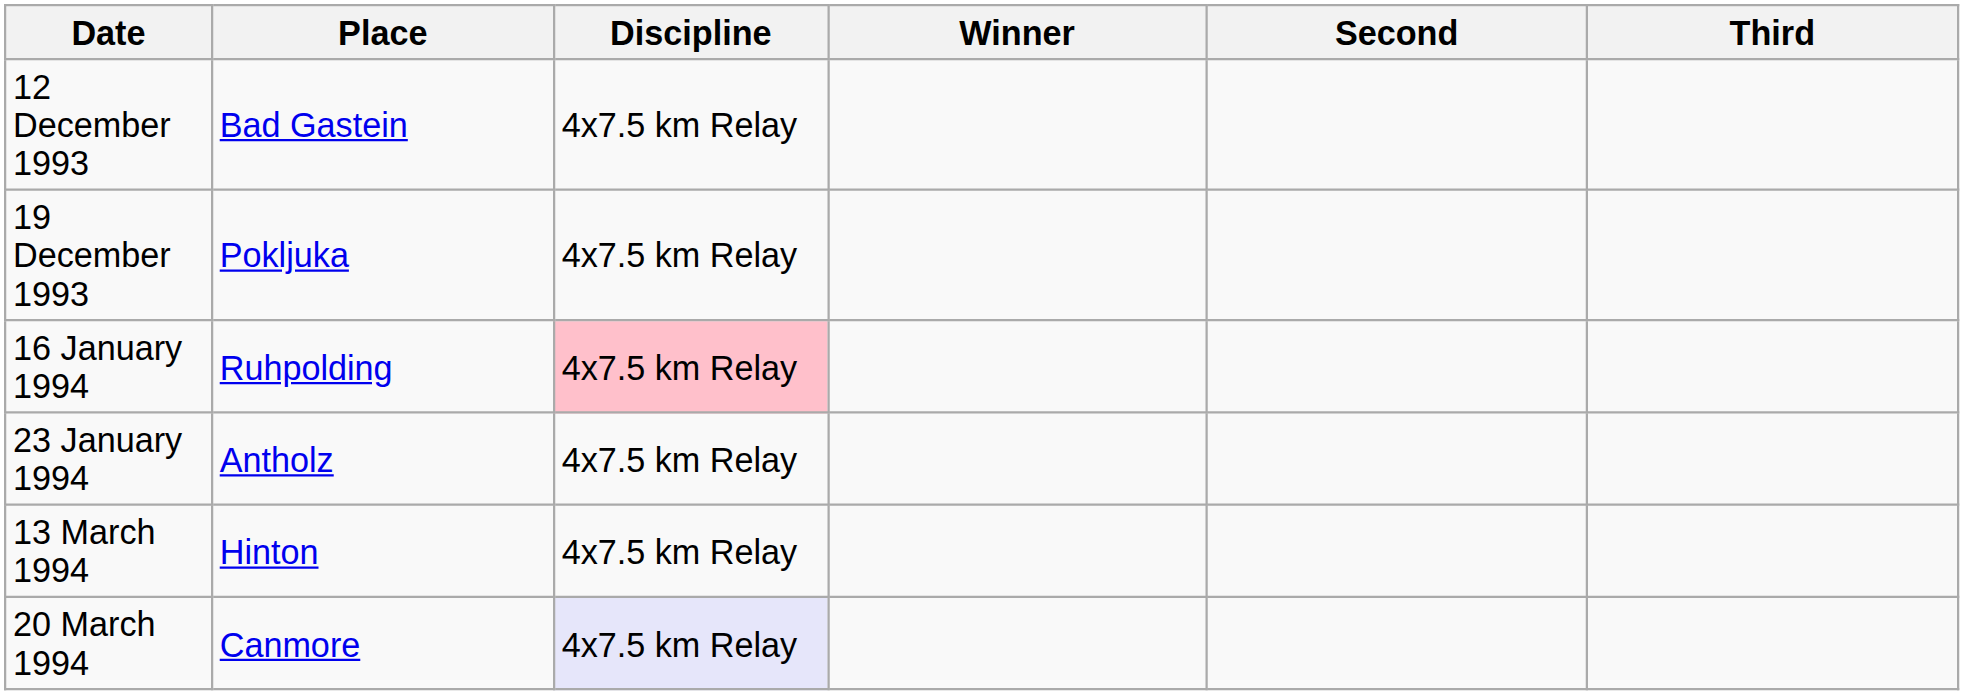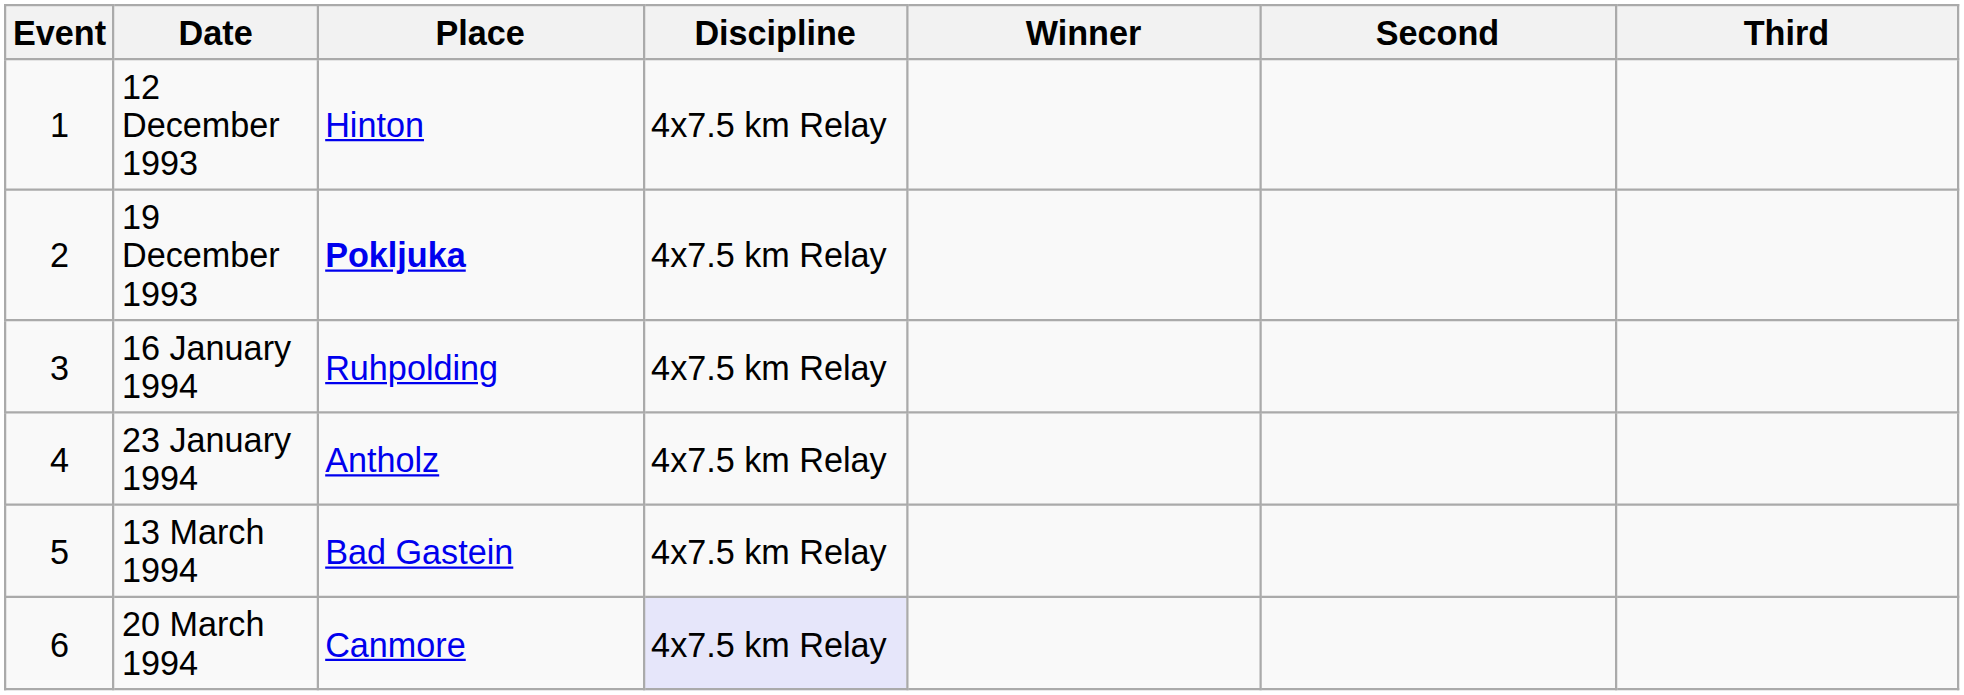 <table class="wikitable" style="font-size:95%;">
 <tr>
+<th width="30">Event</th>
 <th width="90">Date</th>
 <th width="169">Place</th>
 <th width="130">Discipline</th>
 <th width="200">Winner</th>
 <th width="200">Second</th>
 <th width="200">Third</th>
 </tr>
 <tr>
+<td align=center>1</td>
 <td>12 December 1993</td>
-<td> <a href='#'>Bad Gastein</a></td>
+<td> <a href='#'>Hinton</a></td>
 <td>4x7.5 km Relay</td>
 <td></td>
 <td></td>
 <td></td>
 </tr>
 <tr>
+<td align=center>2</td>
 <td>19 December 1993</td>
-<td> <a href='#'>Pokljuka</a></td>
+<td><strong> <a href='#'>Pokljuka</a></strong></td>
 <td>4x7.5 km Relay</td>
 <td></td>
 <td></td>
 <td></td>
 </tr>
 <tr>
+<td align=center>3</td>
 <td>16 January 1994</td>
 <td> <a href='#'>Ruhpolding</a></td>
-<td style="background: pink;">4x7.5 km Relay</td>
+<td>4x7.5 km Relay</td>
 <td></td>
 <td></td>
 <td></td>
 </tr>
 <tr>
+<td align=center>4</td>
 <td>23 January 1994</td>
 <td> <a href='#'>Antholz</a></td>
 <td>4x7.5 km Relay</td>
 <td></td>
 <td></td>
 <td></td>
 </tr>
 <tr>
+<td align=center>5</td>
 <td>13 March 1994</td>
-<td> <a href='#'>Hinton</a></td>
+<td> <a href='#'>Bad Gastein</a></td>
 <td>4x7.5 km Relay</td>
 <td></td>
 <td></td>
 <td></td>
 </tr>
 <tr>
+<td align=center>6</td>
 <td>20 March 1994</td>
 <td> <a href='#'>Canmore</a></td>
 <td style="background: lavender;">4x7.5 km Relay</td>
 <td></td>
 <td></td>
 <td></td>
 </tr>
 </table>
